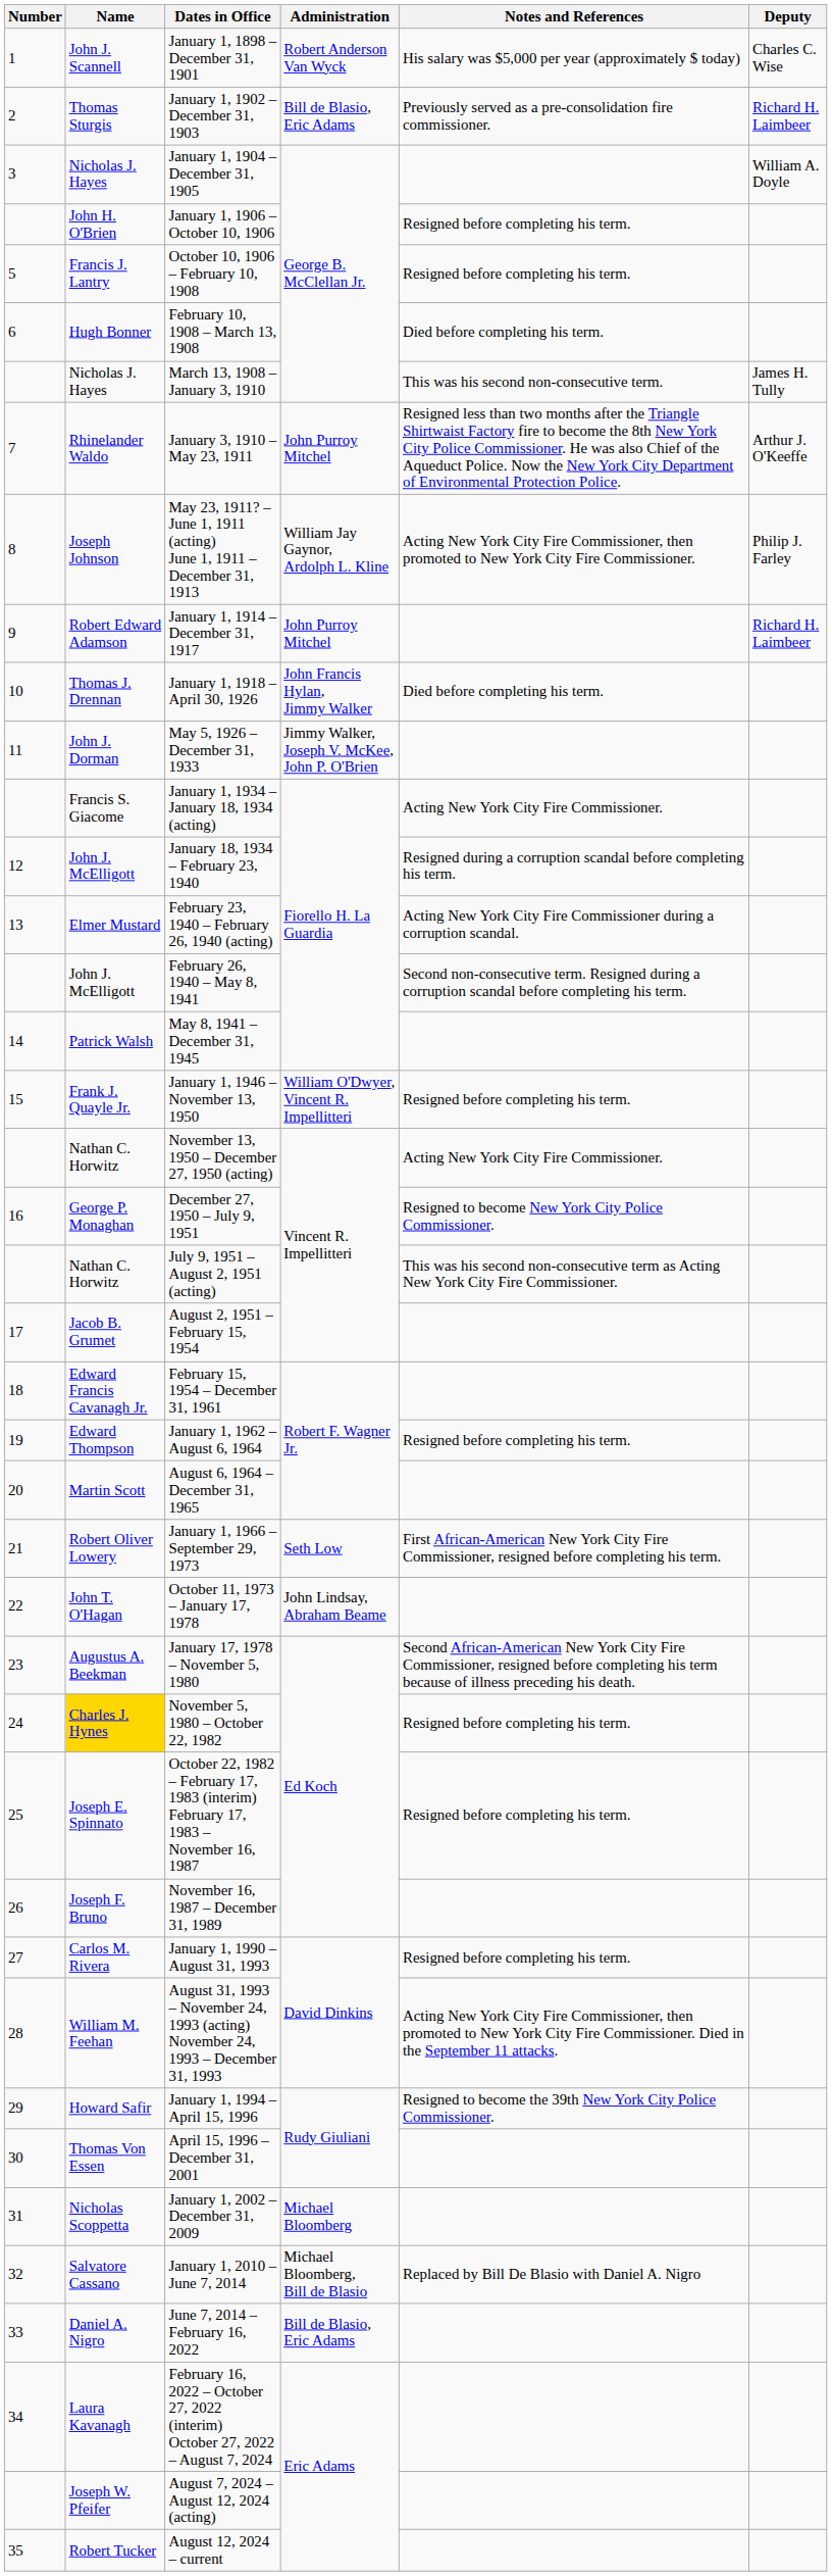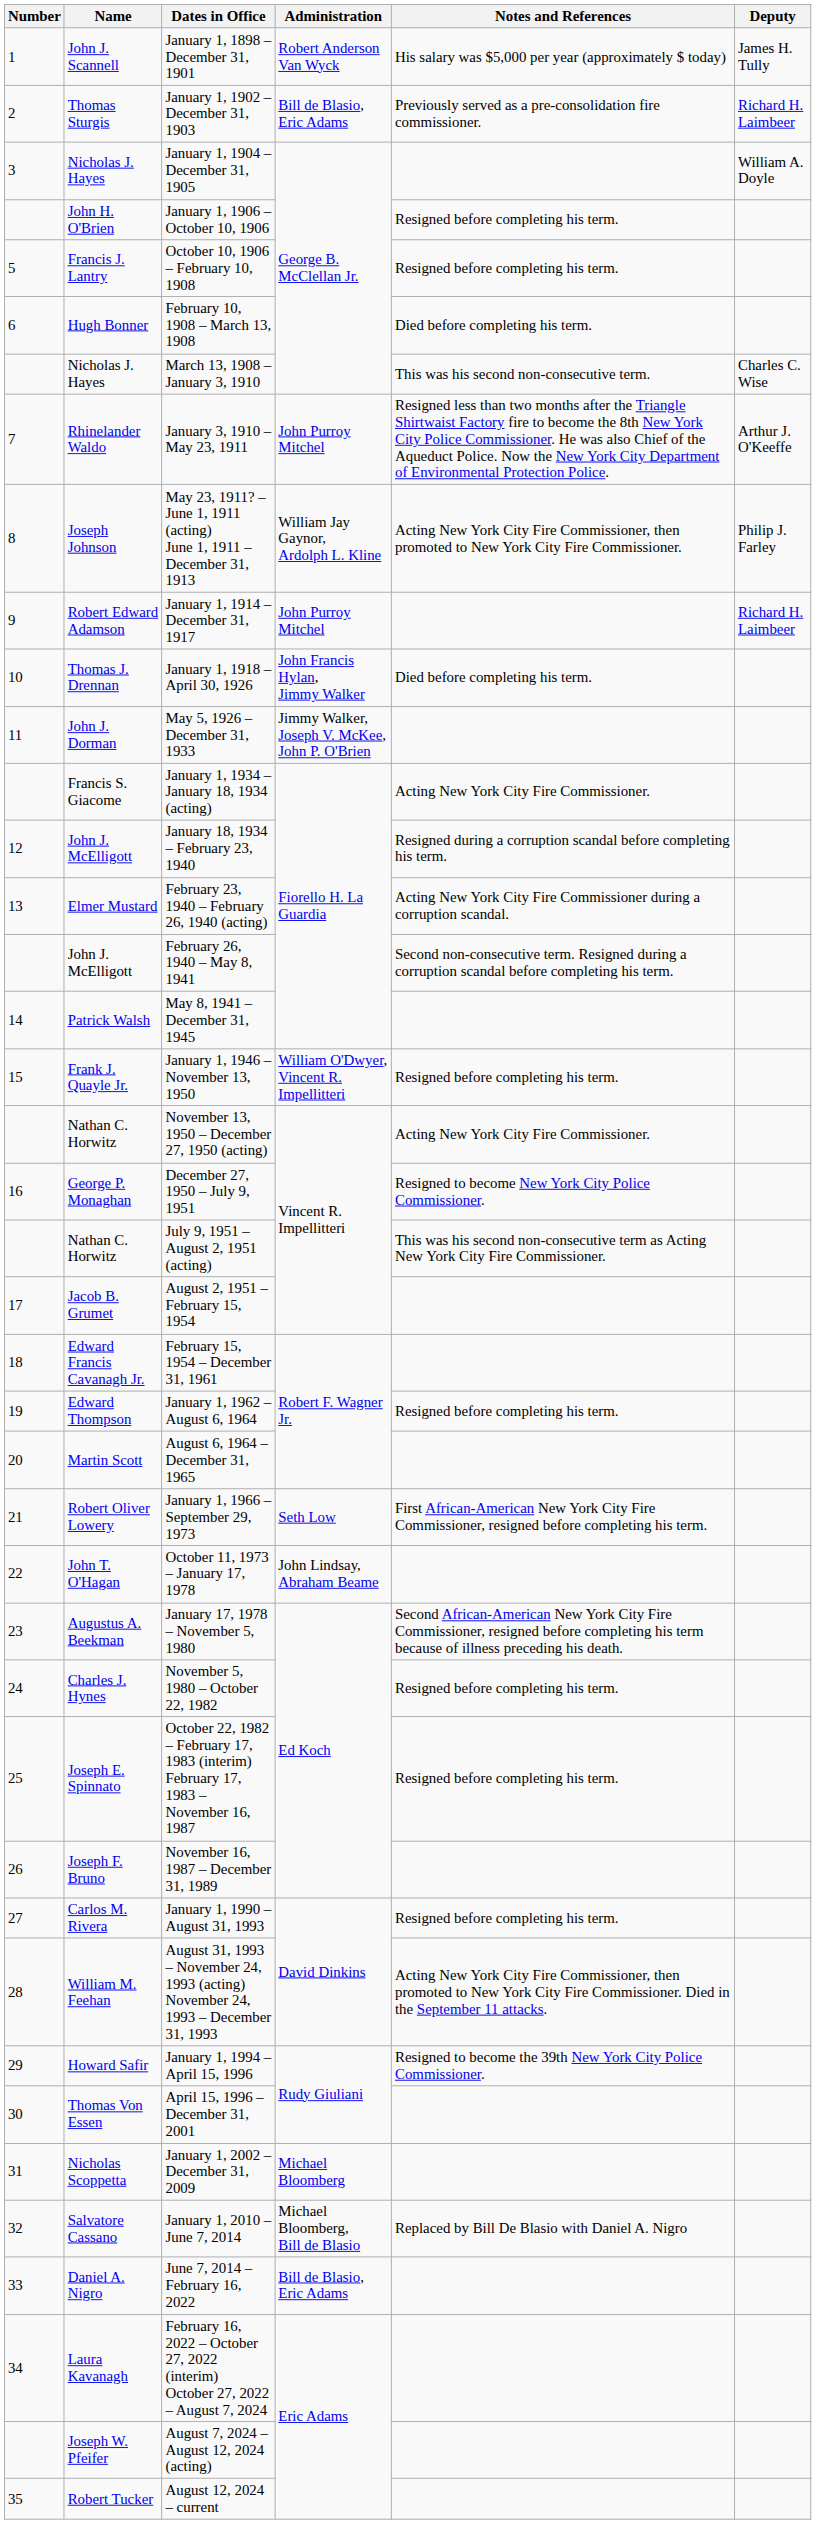 <table class="wikitable">
 <tr>
 <th>Number</th>
 <th>Name</th>
 <th>Dates in Office</th>
 <th>Administration</th>
 <th>Notes and References</th>
 <th>Deputy</th>
 </tr>
 <tr>
 <td>1</td>
 <td><a href='#'>John J. Scannell</a></td>
 <td>January 1, 1898 – December 31, 1901</td>
 <td><a href='#'>Robert Anderson Van Wyck</a></td>
 <td>His salary was $5,000 per year (approximately $ today)</td>
-<td>Charles C. Wise</td>
+<td>James H. Tully</td>
 </tr>
 <tr>
 <td>2</td>
 <td><a href='#'>Thomas Sturgis</a></td>
 <td>January 1, 1902 – December 31, 1903</td>
 <td><a href='#'>Bill de Blasio</a>,<br><a href='#'>Eric Adams</a></td>
 <td>Previously served as a pre-consolidation fire commissioner.</td>
 <td><a href='#'>Richard H. Laimbeer</a></td>
 </tr>
 <tr>
 <td>3</td>
 <td><a href='#'>Nicholas J. Hayes</a></td>
 <td>January 1, 1904 – December 31, 1905</td>
 <td rowspan=5><a href='#'>George B. McClellan Jr.</a></td>
 <td></td>
 <td>William A. Doyle</td>
 </tr>
 <tr>
 <td 4></td>
 <td><a href='#'>John H. O'Brien</a></td>
 <td>January 1, 1906 – October 10, 1906</td>
 <td>Resigned before completing his term.</td>
 <td></td>
 </tr>
 <tr>
 <td>5</td>
 <td><a href='#'>Francis J. Lantry</a></td>
 <td>October 10, 1906 – February 10, 1908</td>
 <td>Resigned before completing his term.</td>
 <td></td>
 </tr>
 <tr>
 <td>6</td>
 <td><a href='#'>Hugh Bonner</a></td>
 <td>February 10, 1908 – March 13, 1908</td>
 <td>Died before completing his term.</td>
 <td></td>
 </tr>
 <tr>
 <td></td>
 <td>Nicholas J. Hayes</td>
 <td>March 13, 1908 – January 3, 1910</td>
 <td>This was his second non-consecutive term.</td>
-<td>James H. Tully</td>
+<td>Charles C. Wise</td>
 </tr>
 <tr>
 <td>7</td>
 <td><a href='#'>Rhinelander Waldo</a></td>
 <td>January 3, 1910 – May 23, 1911</td>
 <td><a href='#'>John Purroy Mitchel</a></td>
 <td>Resigned less than two months after the <a href='#'>Triangle Shirtwaist Factory</a> fire to become the 8th <a href='#'>New York City Police Commissioner</a>. He was also Chief of the Aqueduct Police. Now the <a href='#'>New York City Department of Environmental Protection Police</a>. </td>
 <td>Arthur J. O'Keeffe</td>
 </tr>
 <tr>
 <td>8</td>
 <td><a href='#'>Joseph Johnson</a></td>
 <td>May 23, 1911? –  June 1, 1911 (acting)<br>June 1, 1911 – December 31, 1913</td>
 <td>William Jay Gaynor,<br><a href='#'>Ardolph L. Kline</a></td>
 <td>Acting New York City Fire Commissioner, then promoted to New York City Fire Commissioner.</td>
 <td>Philip J. Farley</td>
 </tr>
 <tr>
 <td>9</td>
 <td><a href='#'>Robert Edward Adamson</a></td>
 <td>January 1, 1914 – December 31, 1917</td>
 <td><a href='#'>John Purroy Mitchel</a></td>
 <td></td>
 <td><a href='#'>Richard H. Laimbeer</a></td>
 </tr>
 <tr>
 <td>10</td>
 <td><a href='#'>Thomas J. Drennan</a></td>
 <td>January 1, 1918 – April 30, 1926</td>
 <td><a href='#'>John Francis Hylan</a>,<br><a href='#'>Jimmy Walker</a></td>
 <td>Died before completing his term.</td>
 <td></td>
 </tr>
 <tr>
 <td>11</td>
 <td><a href='#'>John J. Dorman</a></td>
 <td>May 5, 1926 – December 31, 1933</td>
 <td>Jimmy Walker,<br><a href='#'>Joseph V. McKee</a>,<br><a href='#'>John P. O'Brien</a></td>
 <td></td>
 <td></td>
 </tr>
 <tr>
 <td></td>
 <td>Francis S. Giacome</td>
 <td>January 1, 1934 – January 18, 1934 (acting)</td>
 <td rowspan=5><a href='#'>Fiorello H. La Guardia</a></td>
 <td>Acting New York City Fire Commissioner.</td>
 <td></td>
 </tr>
 <tr>
 <td>12</td>
 <td><a href='#'>John J. McElligott</a></td>
 <td>January 18, 1934 – February 23, 1940</td>
 <td>Resigned during a corruption scandal before completing his term.</td>
 <td></td>
 </tr>
 <tr>
 <td>13</td>
 <td><a href='#'>Elmer Mustard</a></td>
 <td>February 23, 1940 – February 26, 1940 (acting)</td>
 <td>Acting New York City Fire Commissioner during a corruption scandal.</td>
 <td></td>
 </tr>
 <tr>
 <td></td>
 <td>John J. McElligott</td>
 <td>February 26, 1940 – May 8, 1941</td>
 <td>Second non-consecutive term. Resigned during a corruption scandal before completing his term.</td>
 <td></td>
 </tr>
 <tr>
 <td>14</td>
 <td><a href='#'>Patrick Walsh</a></td>
 <td>May 8, 1941 – December 31, 1945</td>
 <td></td>
 <td></td>
 </tr>
 <tr>
 <td>15</td>
 <td><a href='#'>Frank J. Quayle Jr.</a></td>
 <td>January 1, 1946 – November 13, 1950</td>
 <td><a href='#'>William O'Dwyer</a>,<br><a href='#'>Vincent R. Impellitteri</a></td>
 <td>Resigned before completing his term.</td>
 <td></td>
 </tr>
 <tr>
 <td></td>
 <td>Nathan C. Horwitz</td>
 <td>November 13, 1950 – December 27, 1950 (acting)</td>
 <td rowspan=4>Vincent R. Impellitteri</td>
 <td>Acting New York City Fire Commissioner.</td>
 <td></td>
 </tr>
 <tr>
 <td>16</td>
 <td><a href='#'>George P. Monaghan</a></td>
 <td>December 27, 1950 – July 9, 1951</td>
 <td>Resigned to become <a href='#'>New York City Police Commissioner</a>.</td>
 <td></td>
 </tr>
 <tr>
 <td></td>
 <td>Nathan C. Horwitz</td>
 <td>July 9, 1951 – August 2, 1951 (acting)</td>
 <td>This was his second non-consecutive term as Acting New York City Fire Commissioner.</td>
 <td></td>
 </tr>
 <tr>
 <td>17</td>
 <td><a href='#'>Jacob B. Grumet</a></td>
 <td>August 2, 1951 – February 15, 1954</td>
 <td></td>
 <td></td>
 </tr>
 <tr>
 <td>18</td>
 <td><a href='#'>Edward Francis Cavanagh Jr.</a></td>
 <td>February 15, 1954 – December 31, 1961</td>
 <td rowspan=3><a href='#'>Robert F. Wagner Jr.</a></td>
 <td></td>
 <td></td>
 </tr>
 <tr>
 <td>19</td>
 <td><a href='#'>Edward Thompson</a></td>
 <td>January 1, 1962 – August 6, 1964</td>
 <td>Resigned before completing his term.</td>
 <td></td>
 </tr>
 <tr>
 <td>20</td>
 <td><a href='#'>Martin Scott</a></td>
 <td>August 6, 1964 – December 31, 1965</td>
 <td></td>
 <td></td>
 </tr>
 <tr>
 <td>21</td>
 <td><a href='#'>Robert Oliver Lowery</a></td>
 <td>January 1, 1966 – September 29, 1973</td>
 <td><a href='#'>Seth Low</a></td>
 <td>First <a href='#'>African-American</a> New York City Fire Commissioner, resigned before completing his term.</td>
 <td></td>
 </tr>
 <tr>
 <td>22</td>
 <td><a href='#'>John T. O'Hagan</a></td>
 <td>October 11, 1973 – January 17, 1978</td>
 <td>John Lindsay,<br><a href='#'>Abraham Beame</a></td>
 <td></td>
 <td></td>
 </tr>
 <tr>
 <td>23</td>
 <td><a href='#'>Augustus A. Beekman</a></td>
 <td>January 17, 1978 – November 5, 1980</td>
 <td rowspan=4><a href='#'>Ed Koch</a></td>
 <td>Second <a href='#'>African-American</a> New York City Fire Commissioner, resigned before completing his term because of illness preceding his death.</td>
 <td></td>
 </tr>
 <tr>
 <td>24</td>
-<td style="background: gold;"><a href='#'>Charles J. Hynes</a></td>
+<td><a href='#'>Charles J. Hynes</a></td>
 <td>November 5, 1980 – October 22, 1982</td>
 <td>Resigned before completing his term.</td>
 <td></td>
 </tr>
 <tr>
 <td>25</td>
 <td><a href='#'>Joseph E. Spinnato</a></td>
 <td>October 22, 1982 – February 17, 1983 (interim)<br>February 17, 1983 – November 16, 1987</td>
 <td>Resigned before completing his term.</td>
 <td></td>
 </tr>
 <tr>
 <td>26</td>
 <td><a href='#'>Joseph F. Bruno</a></td>
 <td>November 16, 1987 – December 31, 1989</td>
 <td></td>
 <td></td>
 </tr>
 <tr>
 <td>27</td>
 <td><a href='#'>Carlos M. Rivera</a></td>
 <td>January 1, 1990 – August 31, 1993</td>
 <td rowspan=2><a href='#'>David Dinkins</a></td>
 <td>Resigned before completing his term.</td>
 <td></td>
 </tr>
 <tr>
 <td>28</td>
 <td><a href='#'>William M. Feehan</a></td>
 <td>August 31, 1993 – November 24, 1993 (acting)<br>November 24, 1993 – December 31, 1993</td>
 <td>Acting New York City Fire Commissioner, then promoted to New York City Fire Commissioner. Died in the <a href='#'>September 11 attacks</a>.</td>
 <td></td>
 </tr>
 <tr>
 <td>29</td>
 <td><a href='#'>Howard Safir</a></td>
 <td>January 1, 1994 – April 15, 1996</td>
 <td rowspan=2><a href='#'>Rudy Giuliani</a></td>
 <td>Resigned to become the 39th <a href='#'>New York City Police Commissioner</a>.</td>
 <td></td>
 </tr>
 <tr>
 <td>30</td>
 <td><a href='#'>Thomas Von Essen</a></td>
 <td>April 15, 1996 – December 31, 2001</td>
 <td></td>
 <td></td>
 </tr>
 <tr>
 <td>31</td>
 <td><a href='#'>Nicholas Scoppetta</a></td>
 <td>January 1, 2002 – December 31, 2009</td>
 <td><a href='#'>Michael Bloomberg</a></td>
 <td></td>
 <td></td>
 </tr>
 <tr>
 <td>32</td>
 <td><a href='#'>Salvatore Cassano</a></td>
 <td>January 1, 2010 – June 7, 2014</td>
 <td>Michael Bloomberg,<br><a href='#'>Bill de Blasio</a></td>
 <td>Replaced by Bill De Blasio with Daniel A. Nigro </td>
 <td></td>
 </tr>
 <tr>
 <td>33</td>
 <td><a href='#'>Daniel A. Nigro</a></td>
 <td>June 7, 2014 – February 16, 2022</td>
 <td><a href='#'>Bill de Blasio</a>,<br><a href='#'>Eric Adams</a></td>
 <td></td>
 <td></td>
 </tr>
 <tr>
 <td>34</td>
 <td><a href='#'>Laura Kavanagh</a></td>
 <td>February 16, 2022 – October 27, 2022 (interim)<br>October 27, 2022 – August 7, 2024</td>
 <td rowspan=3><a href='#'>Eric Adams</a></td>
 <td></td>
 <td></td>
 </tr>
 <tr>
 <td></td>
 <td><a href='#'>Joseph W. Pfeifer</a></td>
 <td>August 7, 2024 – August 12, 2024<br>(acting)</td>
 <td></td>
 <td></td>
 </tr>
 <tr>
 <td>35</td>
 <td><a href='#'>Robert Tucker</a></td>
 <td>August 12, 2024 – current</td>
 <td></td>
 </tr>
 </table>
